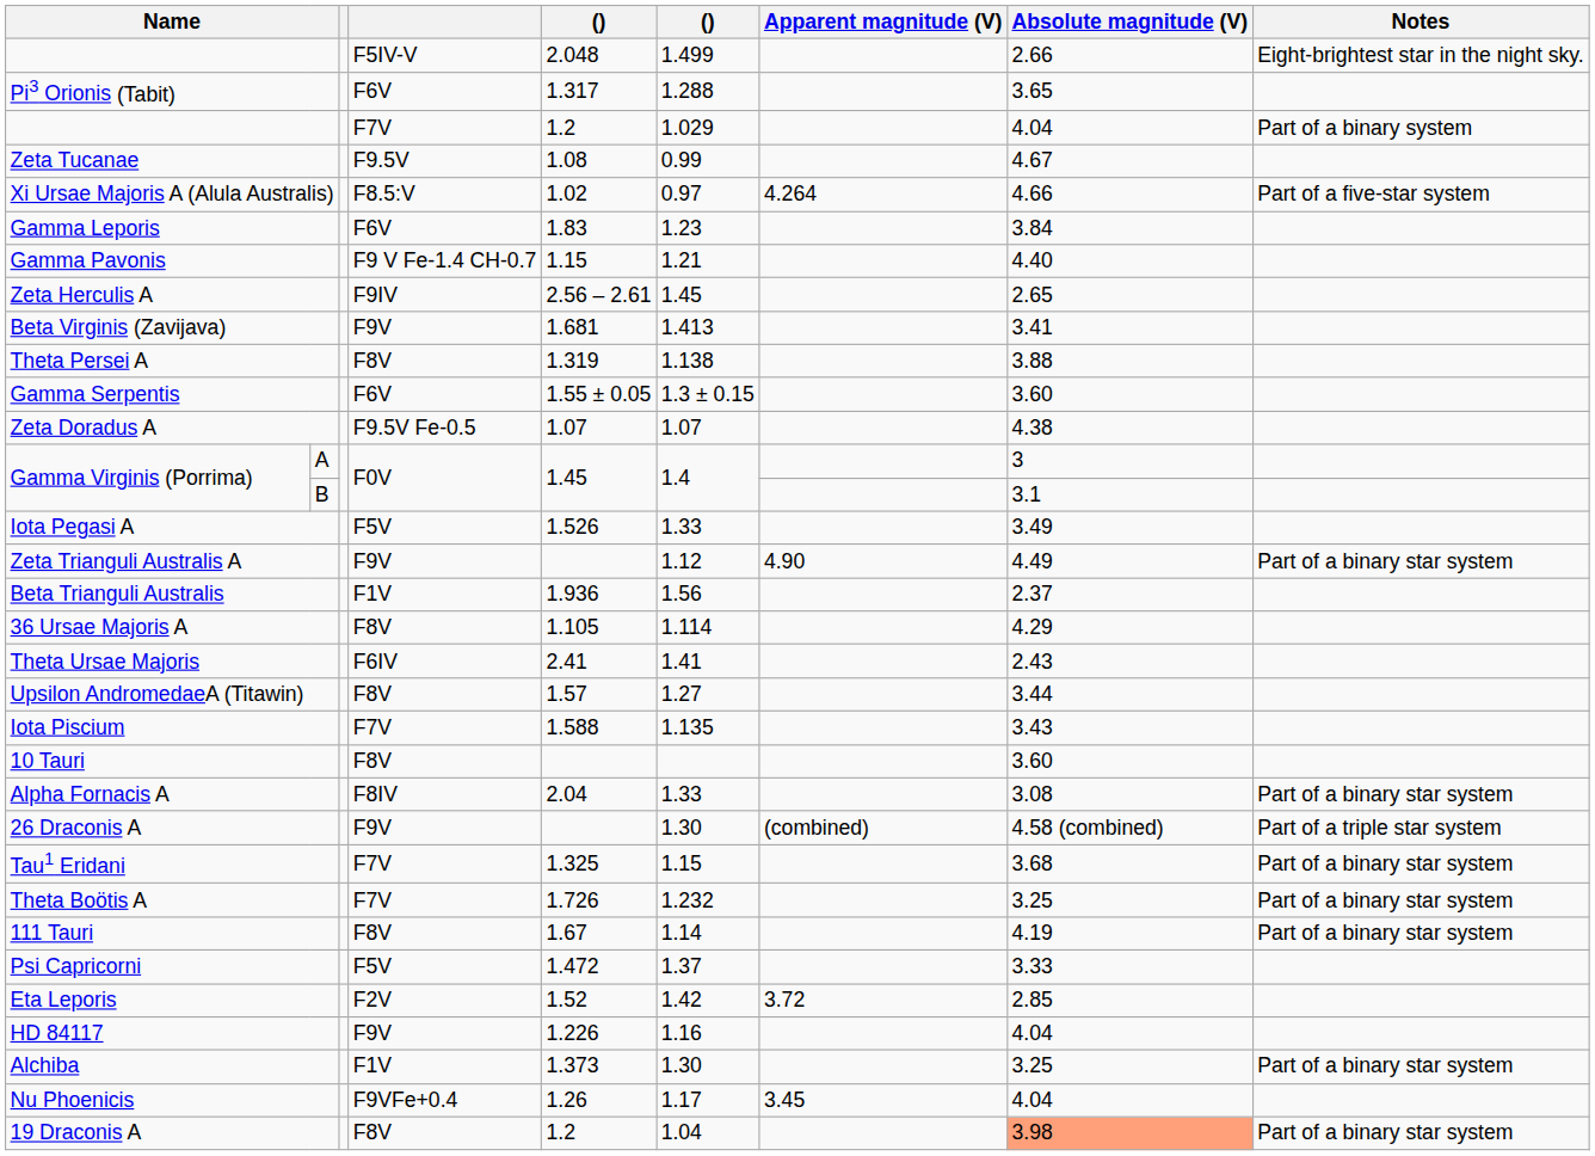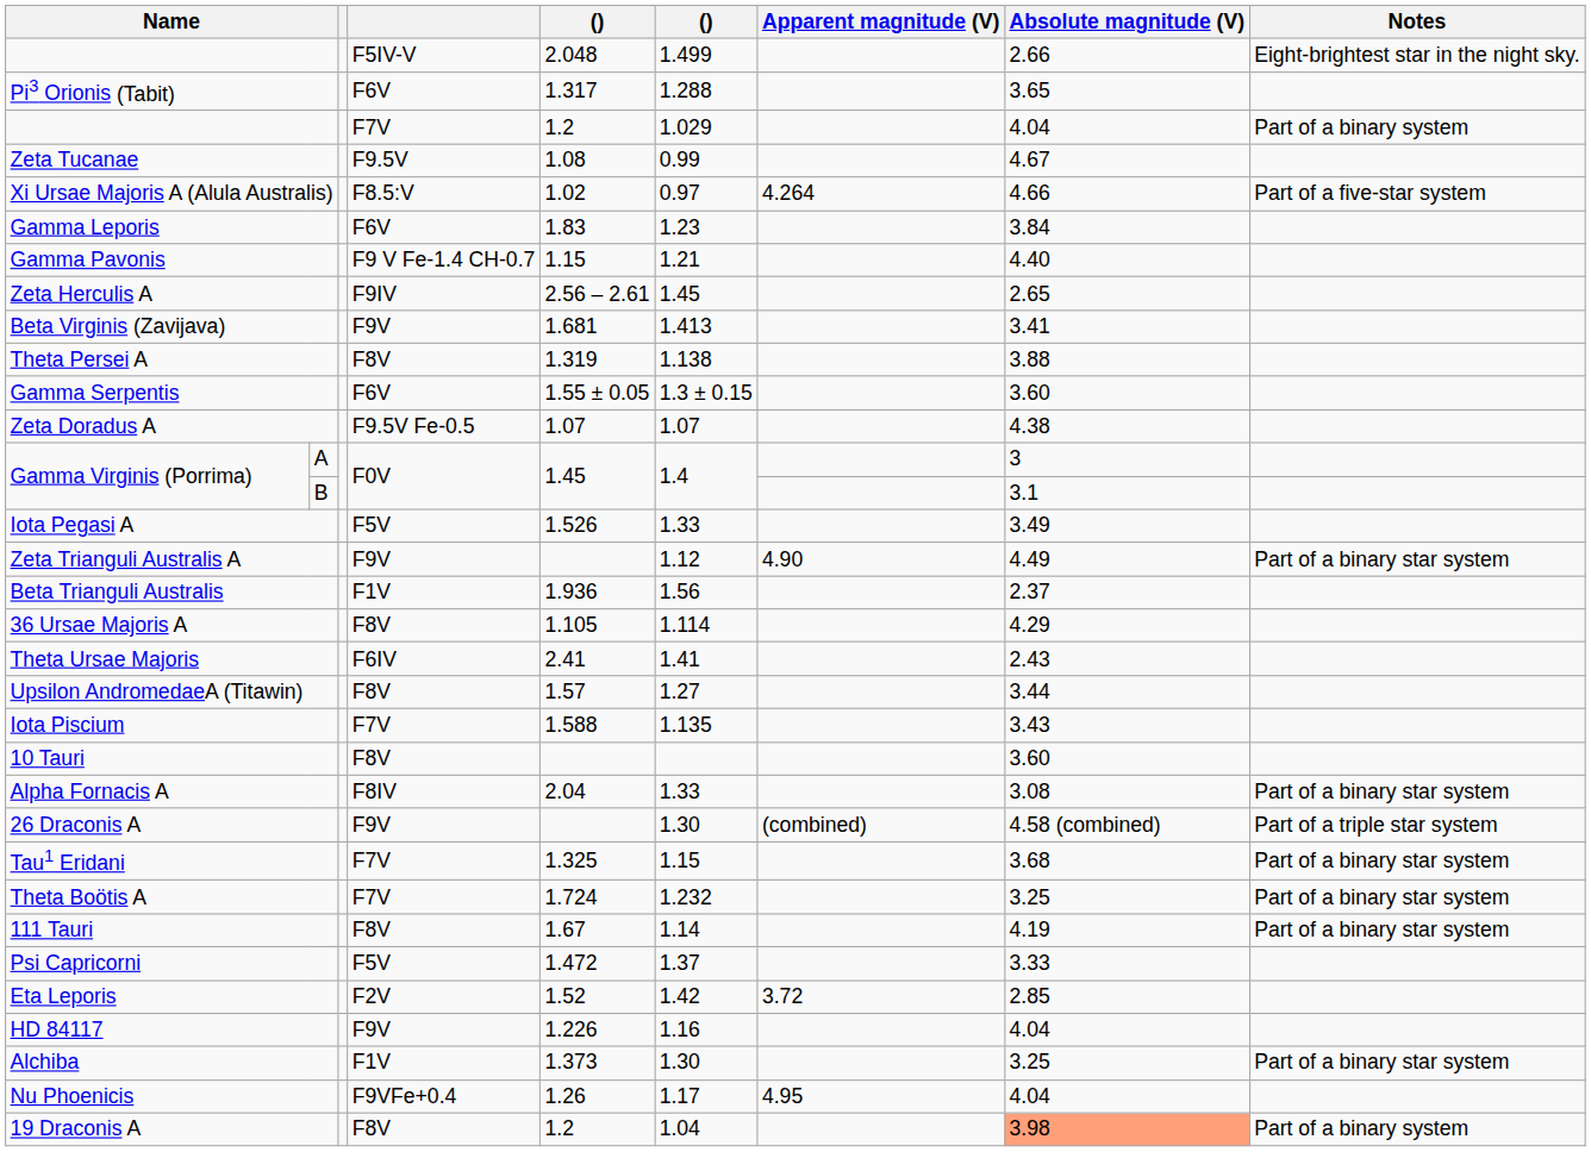 <table class="wikitable sortable sticky-header">
 <tr>
 <th colspan="2">Name</th>
 <th></th>
 <th></th>
 <th> ()</th>
 <th> ()</th>
 <th><a href='#'>Apparent magnitude</a> (V)</th>
 <th><a href='#'>Absolute magnitude</a> (V)</th>
 <th>Notes</th>
 </tr>
 <tr>
 <td colspan="2"></td>
 <td></td>
 <td>F5IV-V</td>
 <td>2.048</td>
 <td>1.499</td>
 <td></td>
 <td>2.66</td>
 <td> Eight-brightest star in the night sky.</td>
 </tr>
 <tr>
 <td colspan="2"><a href='#'>Pi<sup>3</sup> Orionis</a> (Tabit)</td>
 <td></td>
 <td>F6V</td>
 <td>1.317</td>
 <td>1.288</td>
 <td></td>
 <td>3.65</td>
 <td></td>
 </tr>
 <tr>
 <td colspan="2"></td>
 <td></td>
 <td>F7V</td>
 <td>1.2</td>
 <td>1.029</td>
 <td></td>
 <td>4.04</td>
 <td>Part of a binary system</td>
 </tr>
 <tr>
 <td colspan="2"><a href='#'>Zeta Tucanae</a></td>
 <td></td>
 <td>F9.5V</td>
 <td>1.08</td>
 <td>0.99</td>
 <td></td>
 <td>4.67</td>
 <td></td>
 </tr>
 <tr>
 <td colspan="2"><a href='#'>Xi Ursae Majoris</a> A (Alula Australis)</td>
 <td></td>
 <td>F8.5:V</td>
 <td>1.02</td>
 <td>0.97</td>
 <td>4.264</td>
 <td>4.66</td>
 <td>Part of a five-star system</td>
 </tr>
 <tr>
 <td colspan="2"><a href='#'>Gamma Leporis</a></td>
 <td></td>
 <td>F6V</td>
 <td>1.83</td>
 <td>1.23</td>
 <td></td>
 <td>3.84</td>
 <td></td>
 </tr>
 <tr>
 <td colspan="2"><a href='#'>Gamma Pavonis</a></td>
 <td></td>
 <td>F9 V Fe-1.4 CH-0.7</td>
 <td>1.15</td>
 <td>1.21</td>
 <td></td>
 <td>4.40</td>
 <td></td>
 </tr>
 <tr>
 <td colspan="2"><a href='#'>Zeta Herculis</a> A</td>
 <td></td>
 <td>F9IV</td>
 <td>2.56 – 2.61</td>
 <td>1.45</td>
 <td></td>
 <td>2.65</td>
 <td></td>
 </tr>
 <tr>
 <td colspan="2"><a href='#'>Beta Virginis</a> (Zavijava)</td>
 <td></td>
 <td>F9V</td>
 <td>1.681</td>
 <td>1.413</td>
 <td></td>
 <td>3.41</td>
 <td></td>
 </tr>
 <tr>
 <td colspan="2"><a href='#'>Theta Persei</a> A</td>
 <td></td>
 <td>F8V</td>
 <td>1.319</td>
 <td>1.138</td>
 <td></td>
 <td>3.88</td>
 <td></td>
 </tr>
 <tr>
 <td colspan="2"><a href='#'>Gamma Serpentis</a></td>
 <td></td>
 <td>F6V</td>
 <td>1.55 ± 0.05</td>
 <td>1.3 ± 0.15</td>
 <td></td>
 <td>3.60</td>
 <td></td>
 </tr>
 <tr>
 <td colspan="2"><a href='#'>Zeta Doradus</a> A</td>
 <td></td>
 <td>F9.5V Fe-0.5</td>
 <td>1.07</td>
 <td>1.07</td>
 <td></td>
 <td>4.38</td>
 <td></td>
 </tr>
 <tr>
 <td rowspan="2"><a href='#'>Gamma Virginis</a> (Porrima)</td>
 <td>A</td>
 <td rowspan="2"></td>
 <td rowspan="2">F0V</td>
 <td rowspan="2">1.45</td>
 <td rowspan="2">1.4</td>
 <td></td>
 <td>3</td>
 <td></td>
 </tr>
 <tr>
 <td>B</td>
 <td></td>
 <td>3.1</td>
 <td></td>
 </tr>
 <tr>
 <td colspan="2"><a href='#'>Iota Pegasi</a> A</td>
 <td></td>
 <td>F5V</td>
 <td>1.526</td>
 <td>1.33</td>
 <td></td>
 <td>3.49</td>
 <td></td>
 </tr>
 <tr>
 <td colspan="2"><a href='#'>Zeta Trianguli Australis</a> A</td>
 <td></td>
 <td>F9V</td>
 <td></td>
 <td>1.12</td>
 <td>4.90</td>
 <td>4.49</td>
 <td>Part of a binary star system</td>
 </tr>
 <tr>
 <td colspan="2"><a href='#'>Beta Trianguli Australis</a></td>
 <td></td>
 <td>F1V</td>
 <td>1.936</td>
 <td>1.56</td>
 <td></td>
 <td>2.37</td>
 <td></td>
 </tr>
 <tr>
 <td colspan="2"><a href='#'>36 Ursae Majoris</a> A</td>
 <td></td>
 <td>F8V</td>
 <td>1.105</td>
 <td>1.114</td>
 <td></td>
 <td>4.29</td>
 <td></td>
 </tr>
 <tr>
 <td colspan="2"><a href='#'>Theta Ursae Majoris</a></td>
 <td></td>
 <td>F6IV</td>
 <td>2.41</td>
 <td>1.41</td>
 <td></td>
 <td>2.43</td>
 <td></td>
 </tr>
 <tr>
 <td colspan="2"><a href='#'>Upsilon Andromedae</a>A (Titawin)</td>
 <td></td>
 <td>F8V</td>
 <td>1.57</td>
 <td>1.27</td>
 <td></td>
 <td>3.44</td>
 <td></td>
 </tr>
 <tr>
 <td colspan="2"><a href='#'>Iota Piscium</a></td>
 <td></td>
 <td>F7V</td>
 <td>1.588</td>
 <td>1.135</td>
 <td></td>
 <td>3.43</td>
 <td></td>
 </tr>
 <tr>
 <td colspan="2"><a href='#'>10 Tauri</a></td>
 <td></td>
 <td>F8V</td>
 <td></td>
 <td></td>
 <td></td>
 <td>3.60</td>
 <td></td>
 </tr>
 <tr>
 <td colspan="2"><a href='#'>Alpha Fornacis</a> A</td>
 <td></td>
 <td>F8IV</td>
 <td>2.04</td>
 <td>1.33</td>
 <td></td>
 <td>3.08</td>
 <td>Part of a binary star system</td>
 </tr>
 <tr>
 <td colspan="2"><a href='#'>26 Draconis</a> A</td>
 <td></td>
 <td>F9V</td>
 <td></td>
 <td>1.30</td>
 <td> (combined)</td>
 <td>4.58 (combined)</td>
 <td>Part of a triple star system</td>
 </tr>
 <tr>
 <td colspan="2"><a href='#'>Tau<sup>1</sup> Eridani</a></td>
 <td></td>
 <td>F7V</td>
 <td>1.325</td>
 <td>1.15</td>
 <td></td>
 <td>3.68</td>
 <td>Part of a binary star system</td>
 </tr>
 <tr>
 <td colspan="2"><a href='#'>Theta Boötis</a> A</td>
 <td></td>
 <td>F7V</td>
-<td>1.726</td>
+<td>1.724</td>
 <td>1.232</td>
 <td></td>
 <td>3.25</td>
 <td>Part of a binary star system</td>
 </tr>
 <tr>
 <td colspan="2"><a href='#'>111 Tauri</a></td>
 <td></td>
 <td>F8V</td>
 <td>1.67</td>
 <td>1.14</td>
 <td></td>
 <td>4.19</td>
 <td>Part of a binary star system</td>
 </tr>
 <tr>
 <td colspan="2"><a href='#'>Psi Capricorni</a></td>
 <td></td>
 <td>F5V</td>
 <td>1.472</td>
 <td>1.37</td>
 <td></td>
 <td>3.33</td>
 <td></td>
 </tr>
 <tr>
 <td colspan="2"><a href='#'>Eta Leporis</a></td>
 <td></td>
 <td>F2V</td>
 <td>1.52</td>
 <td>1.42</td>
 <td>3.72</td>
 <td>2.85</td>
 <td></td>
 </tr>
 <tr>
 <td colspan="2"><a href='#'>HD 84117</a></td>
 <td></td>
 <td>F9V</td>
 <td>1.226</td>
 <td>1.16</td>
 <td></td>
 <td>4.04</td>
 <td></td>
 </tr>
 <tr>
 <td colspan="2"><a href='#'>Alchiba</a></td>
 <td></td>
 <td>F1V</td>
 <td>1.373</td>
 <td>1.30</td>
 <td></td>
 <td>3.25</td>
 <td>Part of a binary star system</td>
 </tr>
 <tr>
 <td colspan="2"><a href='#'>Nu Phoenicis</a></td>
 <td></td>
 <td>F9VFe+0.4</td>
 <td>1.26</td>
 <td>1.17</td>
-<td>3.45</td>
+<td>4.95</td>
 <td>4.04</td>
 <td></td>
 </tr>
 <tr>
 <td colspan="2"><a href='#'>19 Draconis</a> A</td>
 <td></td>
 <td>F8V</td>
 <td>1.2</td>
 <td>1.04</td>
 <td></td>
 <td style="background: lightsalmon;">3.98</td>
-<td>Part of a binary star system</td>
+<td>Part of a binary system</td>
 </tr>
 </table>
